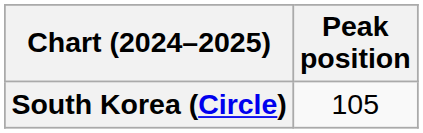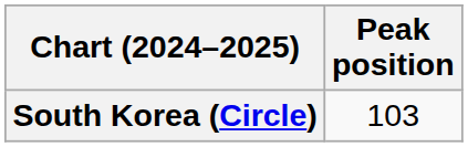 <table class="wikitable plainrowheaders">
 <tr>
 <th scope="col">Chart (2024–2025)</th>
 <th scope="col">Peak<br>position</th>
 </tr>
 <tr>
 <th scope="row">South Korea (<a href='#'>Circle</a>)</th>
-<td style="text-align:center">105</td>
+<td style="text-align:center">103</td>
 </tr>
 </table>
